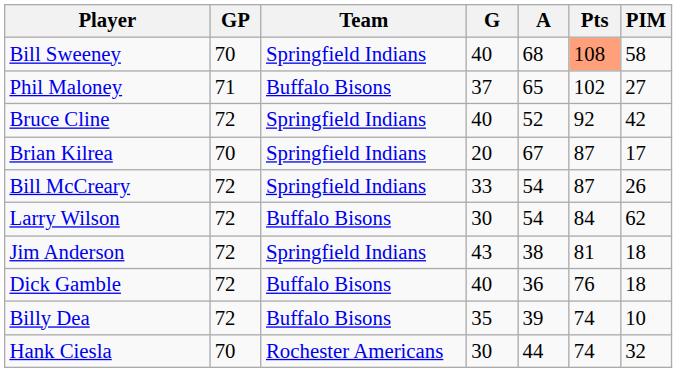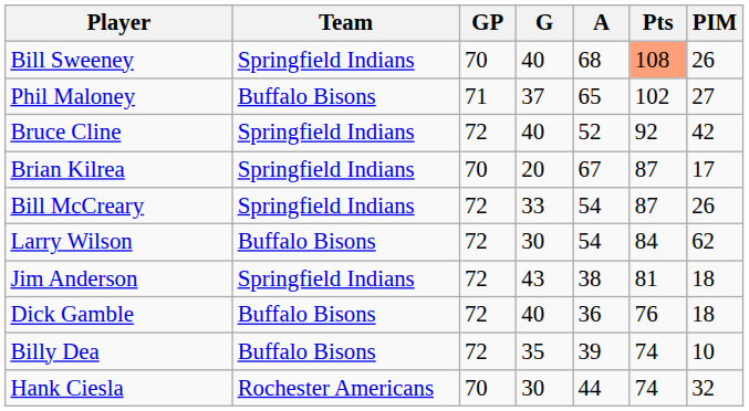 <table class="wikitable">
 <tr>
 <th bgcolor="#DDDDFF" width="30%">Player</th>
+<th bgcolor="#DDDDFF" width="30%">Team</th>
 <th bgcolor="#DDDDFF" width="7.5%">GP</th>
-<th bgcolor="#DDDDFF" width="30%">Team</th>
 <th bgcolor="#DDDDFF" width="7.5%">G</th>
 <th bgcolor="#DDDDFF" width="7.5%">A</th>
 <th bgcolor="#DDDDFF" width="7.5%">Pts</th>
 <th bgcolor="#DDDDFF" width="7.5%">PIM</th>
 </tr>
 <tr>
 <td><a href='#'>Bill Sweeney</a></td>
+<td><a href='#'>Springfield Indians</a></td>
 <td>70</td>
-<td><a href='#'>Springfield Indians</a></td>
 <td>40</td>
 <td>68</td>
 <td style="background: lightsalmon;">108</td>
-<td>58</td>
+<td>26</td>
 </tr>
 <tr>
 <td><a href='#'>Phil Maloney</a></td>
+<td><a href='#'>Buffalo Bisons</a></td>
 <td>71</td>
-<td><a href='#'>Buffalo Bisons</a></td>
 <td>37</td>
 <td>65</td>
 <td>102</td>
 <td>27</td>
 </tr>
 <tr>
 <td><a href='#'>Bruce Cline</a></td>
+<td><a href='#'>Springfield Indians</a></td>
 <td>72</td>
-<td><a href='#'>Springfield Indians</a></td>
 <td>40</td>
 <td>52</td>
 <td>92</td>
 <td>42</td>
 </tr>
 <tr>
 <td><a href='#'>Brian Kilrea</a></td>
+<td><a href='#'>Springfield Indians</a></td>
 <td>70</td>
-<td><a href='#'>Springfield Indians</a></td>
 <td>20</td>
 <td>67</td>
 <td>87</td>
 <td>17</td>
 </tr>
 <tr>
 <td><a href='#'>Bill McCreary</a></td>
+<td><a href='#'>Springfield Indians</a></td>
 <td>72</td>
-<td><a href='#'>Springfield Indians</a></td>
 <td>33</td>
 <td>54</td>
 <td>87</td>
 <td>26</td>
 </tr>
 <tr>
 <td><a href='#'>Larry Wilson</a></td>
+<td><a href='#'>Buffalo Bisons</a></td>
 <td>72</td>
-<td><a href='#'>Buffalo Bisons</a></td>
 <td>30</td>
 <td>54</td>
 <td>84</td>
 <td>62</td>
 </tr>
 <tr>
 <td><a href='#'>Jim Anderson</a></td>
+<td><a href='#'>Springfield Indians</a></td>
 <td>72</td>
-<td><a href='#'>Springfield Indians</a></td>
 <td>43</td>
 <td>38</td>
 <td>81</td>
 <td>18</td>
 </tr>
 <tr>
 <td><a href='#'>Dick Gamble</a></td>
+<td><a href='#'>Buffalo Bisons</a></td>
 <td>72</td>
-<td><a href='#'>Buffalo Bisons</a></td>
 <td>40</td>
 <td>36</td>
 <td>76</td>
 <td>18</td>
 </tr>
 <tr>
 <td><a href='#'>Billy Dea</a></td>
+<td><a href='#'>Buffalo Bisons</a></td>
 <td>72</td>
-<td><a href='#'>Buffalo Bisons</a></td>
 <td>35</td>
 <td>39</td>
 <td>74</td>
 <td>10</td>
 </tr>
 <tr>
 <td><a href='#'>Hank Ciesla</a></td>
+<td><a href='#'>Rochester Americans</a></td>
 <td>70</td>
-<td><a href='#'>Rochester Americans</a></td>
 <td>30</td>
 <td>44</td>
 <td>74</td>
 <td>32</td>
 </tr>
 </table>
